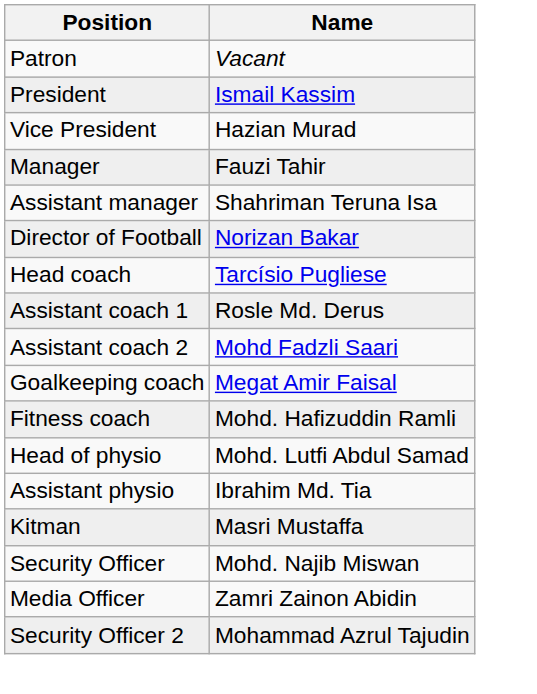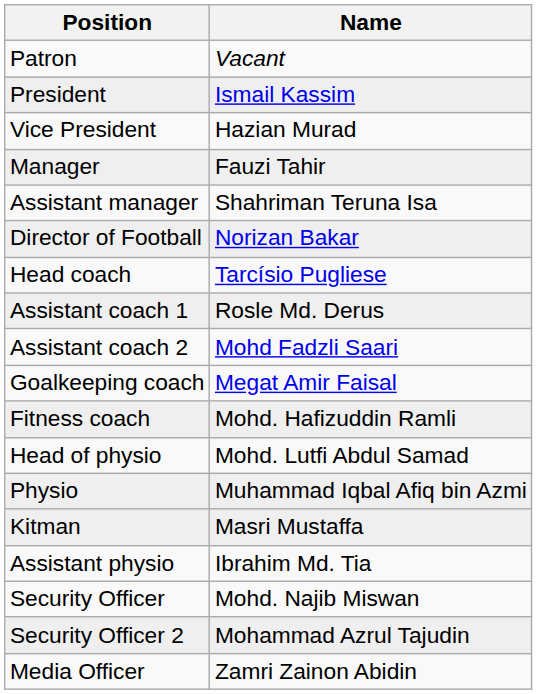 <table class="wikitable">
 <tr>
 <th>Position</th>
 <th>Name</th>
 </tr>
 <tr>
 <td>Patron</td>
 <td> <em>Vacant</em></td>
 </tr>
 <tr style="background:#efefef;">
 <td>President</td>
 <td> <a href='#'>Ismail Kassim</a></td>
 </tr>
 <tr>
 <td>Vice President</td>
 <td> Hazian Murad</td>
 </tr>
 <tr style="background:#efefef;">
 <td>Manager</td>
 <td> Fauzi Tahir</td>
 </tr>
 <tr>
 <td>Assistant manager</td>
 <td> Shahriman Teruna Isa</td>
 </tr>
 <tr style="background:#efefef;">
 <td>Director of Football</td>
 <td> <a href='#'>Norizan Bakar</a></td>
 </tr>
 <tr>
 <td>Head coach</td>
 <td> <a href='#'>Tarcísio Pugliese</a></td>
 </tr>
 <tr style="background:#efefef;">
 <td>Assistant coach 1</td>
 <td> Rosle Md. Derus</td>
 </tr>
 <tr>
 <td>Assistant coach 2</td>
 <td> <a href='#'>Mohd Fadzli Saari</a></td>
 </tr>
 <tr>
 <td>Goalkeeping coach</td>
 <td> <a href='#'>Megat Amir Faisal</a></td>
 </tr>
 <tr style="background:#efefef;">
 <td>Fitness coach</td>
 <td> Mohd. Hafizuddin Ramli</td>
 </tr>
 <tr>
 <td>Head of physio</td>
 <td> Mohd. Lutfi Abdul Samad</td>
 </tr>
-<tr>
-<td>Assistant physio</td>
-<td> Ibrahim Md. Tia</td>
+<tr style="background:#efefef;">
+<td>Physio</td>
+<td> Muhammad Iqbal Afiq bin Azmi</td>
 </tr>
 <tr style="background:#efefef;">
 <td>Kitman</td>
 <td> Masri Mustaffa</td>
 </tr>
 <tr>
+<td>Assistant physio</td>
+<td> Ibrahim Md. Tia</td>
+</tr>
+<tr>
 <td>Security Officer</td>
 <td> Mohd. Najib Miswan</td>
+</tr>
+<tr style="background:#efefef;">
+<td>Security Officer 2</td>
+<td> Mohammad Azrul Tajudin</td>
 </tr>
 <tr>
 <td>Media Officer</td>
 <td> Zamri Zainon Abidin</td>
 </tr>
-<tr style="background:#efefef;">
-<td>Security Officer 2</td>
-<td> Mohammad Azrul Tajudin</td>
-</tr>
 </table>
